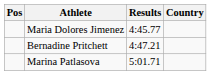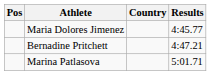 <table class="wikitable">
 <tr>
 <th>Pos</th>
 <th>Athlete</th>
+<th>Country</th>
 <th>Results</th>
-<th>Country</th>
 </tr>
 <tr>
 <td align="center"></td>
 <td>Maria Dolores Jimenez</td>
+<td></td>
 <td>4:45.77</td>
-<td></td>
 </tr>
 <tr>
 <td align="center"></td>
 <td>Bernadine Pritchett</td>
+<td></td>
 <td>4:47.21</td>
-<td></td>
 </tr>
 <tr>
 <td align="center"></td>
 <td>Marina Patlasova</td>
+<td></td>
 <td>5:01.71</td>
-<td></td>
 </tr>
 </table>
